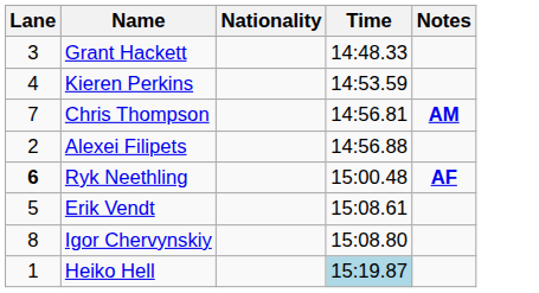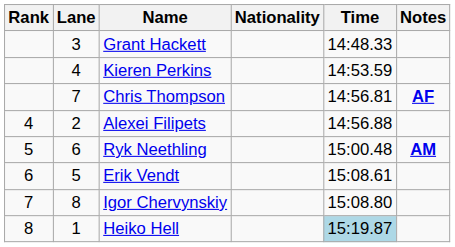 <table class="wikitable sortable" style="text-align:center">
 <tr>
+<th>Rank</th>
 <th>Lane</th>
 <th>Name</th>
 <th>Nationality</th>
 <th>Time</th>
 <th>Notes</th>
 </tr>
 <tr>
+<td></td>
 <td>3</td>
 <td align=left><a href='#'>Grant Hackett</a></td>
 <td align=left></td>
 <td>14:48.33</td>
 <td></td>
 </tr>
 <tr>
+<td></td>
 <td>4</td>
 <td align=left><a href='#'>Kieren Perkins</a></td>
 <td align=left></td>
 <td>14:53.59</td>
 <td></td>
 </tr>
 <tr>
+<td></td>
 <td>7</td>
 <td align=left><a href='#'>Chris Thompson</a></td>
 <td align=left></td>
 <td>14:56.81</td>
-<td><strong><a href='#'>AM</a></strong></td>
+<td><strong><a href='#'>AF</a></strong></td>
 </tr>
 <tr>
+<td>4</td>
 <td>2</td>
 <td align=left><a href='#'>Alexei Filipets</a></td>
 <td align=left></td>
 <td>14:56.88</td>
 <td></td>
 </tr>
 <tr>
-<td><strong>6</strong></td>
+<td>5</td>
+<td>6</td>
 <td align=left><a href='#'>Ryk Neethling</a></td>
 <td align=left></td>
 <td>15:00.48</td>
-<td><strong><a href='#'>AF</a></strong></td>
+<td><strong><a href='#'>AM</a></strong></td>
 </tr>
 <tr>
+<td>6</td>
 <td>5</td>
 <td align=left><a href='#'>Erik Vendt</a></td>
 <td align=left></td>
 <td>15:08.61</td>
 <td></td>
 </tr>
 <tr>
+<td>7</td>
 <td>8</td>
 <td align=left><a href='#'>Igor Chervynskiy</a></td>
 <td align=left></td>
 <td>15:08.80</td>
 <td></td>
 </tr>
 <tr>
+<td>8</td>
 <td>1</td>
 <td align=left><a href='#'>Heiko Hell</a></td>
 <td align=left></td>
 <td style="background: lightblue;">15:19.87</td>
 <td></td>
 </tr>
 </table>
